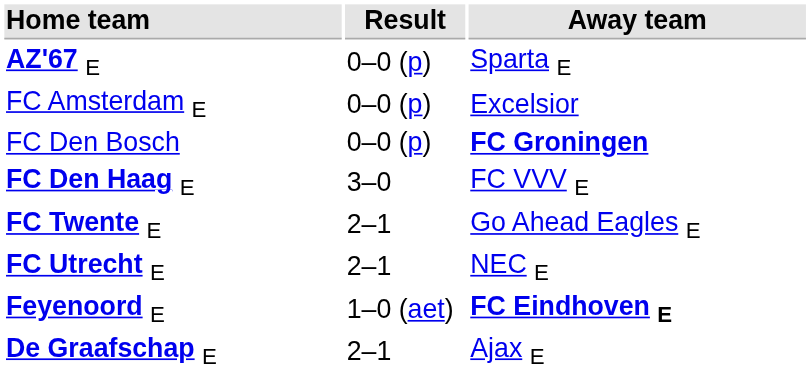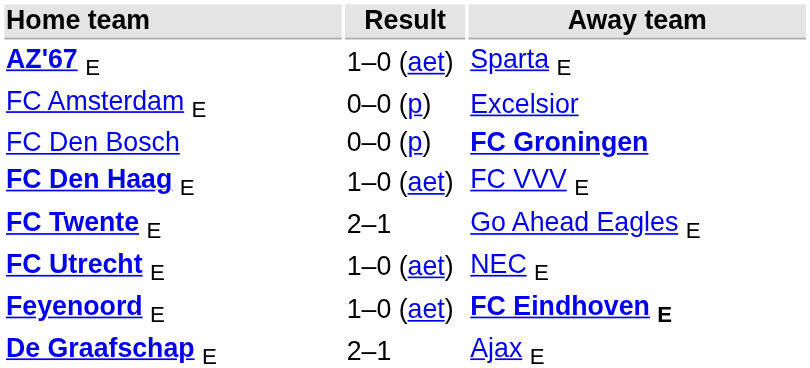 <table>
 <tr bgcolor="#E4E4E4">
 <th style="border-bottom:1px solid #AAAAAA" width="200" align="left">Home team</th>
 <th style="border-bottom:1px solid #AAAAAA" width="70" align="center">Result</th>
 <th style="border-bottom:1px solid #AAAAAA" width="200">Away team</th>
 </tr>
 <tr>
 <td><strong><a href='#'>AZ'67</a></strong> <sub>E</sub></td>
-<td>0–0 (<a href='#'>p</a>)</td>
+<td>1–0 (<a href='#'>aet</a>)</td>
 <td><a href='#'>Sparta</a> <sub>E</sub></td>
 </tr>
 <tr>
 <td><a href='#'>FC Amsterdam</a> <sub>E</sub></td>
 <td>0–0 (<a href='#'>p</a>)</td>
 <td><a href='#'>Excelsior</a></td>
 </tr>
 <tr>
 <td><a href='#'>FC Den Bosch</a></td>
 <td>0–0 (<a href='#'>p</a>)</td>
 <td><strong><a href='#'>FC Groningen</a></strong></td>
 </tr>
 <tr>
 <td><strong><a href='#'>FC Den Haag</a></strong> <sub>E</sub></td>
-<td>3–0</td>
+<td>1–0 (<a href='#'>aet</a>)</td>
 <td><a href='#'>FC VVV</a> <sub>E</sub></td>
 </tr>
 <tr>
 <td><strong><a href='#'>FC Twente</a></strong> <sub>E</sub></td>
 <td>2–1</td>
 <td><a href='#'>Go Ahead Eagles</a> <sub>E</sub></td>
 </tr>
 <tr>
 <td><strong><a href='#'>FC Utrecht</a></strong> <sub>E</sub></td>
-<td>2–1</td>
+<td>1–0 (<a href='#'>aet</a>)</td>
 <td><a href='#'>NEC</a> <sub>E</sub></td>
 </tr>
 <tr>
 <td><strong><a href='#'>Feyenoord</a></strong> <sub>E</sub></td>
 <td>1–0 (<a href='#'>aet</a>)</td>
 <td><strong><a href='#'>FC Eindhoven</a> <sub>E</sub></strong></td>
 </tr>
 <tr>
 <td><strong><a href='#'>De Graafschap</a></strong> <sub>E</sub></td>
 <td>2–1</td>
 <td><a href='#'>Ajax</a> <sub>E</sub></td>
 </tr>
 </table>
